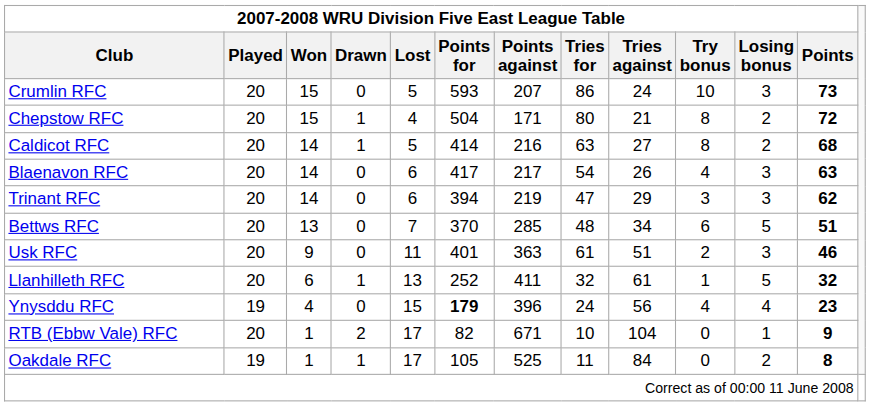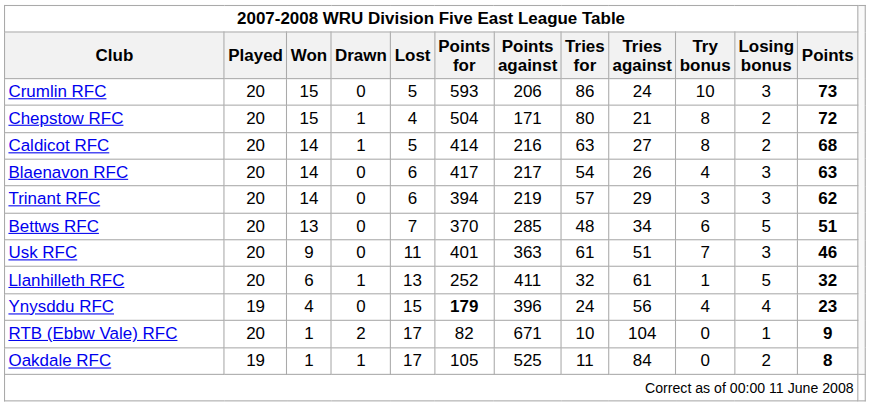 <table class="wikitable" style="float:left; margin-right:15px; text-align: center;">
 <tr>
 <td colspan="12" bgcolor="#FFFFFF" cellpadding="0" cellspacing="0"><strong>2007-2008 WRU Division Five East League Table</strong></td>
 </tr>
 <tr>
 <th bgcolor="#efefef" width="200">Club</th>
 <th bgcolor="#efefef" width="20">Played</th>
 <th bgcolor="#efefef" width="20">Won</th>
 <th bgcolor="#efefef" width="20">Drawn</th>
 <th bgcolor="#efefef" width="20">Lost</th>
 <th bgcolor="#efefef" width="20">Points for</th>
 <th bgcolor="#efefef" width="20">Points against</th>
 <th bgcolor="#efefef" width="20">Tries for</th>
 <th bgcolor="#efefef" width="20">Tries against</th>
 <th bgcolor="#efefef" width="20">Try bonus</th>
 <th bgcolor="#efefef" width="20">Losing bonus</th>
 <th bgcolor="#efefef" width="20">Points</th>
 </tr>
 <tr bgcolor=#ffffff align=center>
 <td align=left><a href='#'>Crumlin RFC</a></td>
 <td>20</td>
 <td>15</td>
 <td>0</td>
 <td>5</td>
 <td>593</td>
-<td>207</td>
+<td>206</td>
 <td>86</td>
 <td>24</td>
 <td>10</td>
 <td>3</td>
 <td><strong>73</strong></td>
 </tr>
 <tr bgcolor=#ffffff align=center>
 <td align=left><a href='#'>Chepstow RFC</a></td>
 <td>20</td>
 <td>15</td>
 <td>1</td>
 <td>4</td>
 <td>504</td>
 <td>171</td>
 <td>80</td>
 <td>21</td>
 <td>8</td>
 <td>2</td>
 <td><strong>72</strong></td>
 </tr>
 <tr bgcolor=#ffffff align=center>
 <td align=left><a href='#'>Caldicot RFC</a></td>
 <td>20</td>
 <td>14</td>
 <td>1</td>
 <td>5</td>
 <td>414</td>
 <td>216</td>
 <td>63</td>
 <td>27</td>
 <td>8</td>
 <td>2</td>
 <td><strong>68</strong></td>
 </tr>
 <tr bgcolor=#ffffff align=center>
 <td align=left><a href='#'>Blaenavon RFC</a></td>
 <td>20</td>
 <td>14</td>
 <td>0</td>
 <td>6</td>
 <td>417</td>
 <td>217</td>
 <td>54</td>
 <td>26</td>
 <td>4</td>
 <td>3</td>
 <td><strong>63</strong></td>
 </tr>
 <tr bgcolor=#ffffff align=center>
 <td align=left><a href='#'>Trinant RFC</a></td>
 <td>20</td>
 <td>14</td>
 <td>0</td>
 <td>6</td>
 <td>394</td>
 <td>219</td>
-<td>47</td>
+<td>57</td>
 <td>29</td>
 <td>3</td>
 <td>3</td>
 <td><strong>62</strong></td>
 </tr>
 <tr bgcolor=#ffffff align=center>
 <td align=left><a href='#'>Bettws RFC</a></td>
 <td>20</td>
 <td>13</td>
 <td>0</td>
 <td>7</td>
 <td>370</td>
 <td>285</td>
 <td>48</td>
 <td>34</td>
 <td>6</td>
 <td>5</td>
 <td><strong>51</strong></td>
 </tr>
 <tr bgcolor=#ffffff align=center>
 <td align=left><a href='#'>Usk RFC</a></td>
 <td>20</td>
 <td>9</td>
 <td>0</td>
 <td>11</td>
 <td>401</td>
 <td>363</td>
 <td>61</td>
 <td>51</td>
-<td>2</td>
+<td>7</td>
 <td>3</td>
 <td><strong>46</strong></td>
 </tr>
 <tr bgcolor=#ffffff align=center>
 <td align=left><a href='#'>Llanhilleth RFC</a></td>
 <td>20</td>
 <td>6</td>
 <td>1</td>
 <td>13</td>
 <td>252</td>
 <td>411</td>
 <td>32</td>
 <td>61</td>
 <td>1</td>
 <td>5</td>
 <td><strong>32</strong></td>
 </tr>
 <tr bgcolor=#ffffff align=center>
 <td align=left><a href='#'>Ynysddu RFC</a></td>
 <td>19</td>
 <td>4</td>
 <td>0</td>
 <td>15</td>
 <td><strong>179</strong></td>
 <td>396</td>
 <td>24</td>
 <td>56</td>
 <td>4</td>
 <td>4</td>
 <td><strong>23</strong></td>
 </tr>
 <tr bgcolor=#ffffff align=center>
 <td align=left><a href='#'>RTB (Ebbw Vale) RFC</a></td>
 <td>20</td>
 <td>1</td>
 <td>2</td>
 <td>17</td>
 <td>82</td>
 <td>671</td>
 <td>10</td>
 <td>104</td>
 <td>0</td>
 <td>1</td>
 <td><strong>9</strong></td>
 </tr>
 <tr bgcolor=#ffffff align=center>
 <td align=left><a href='#'>Oakdale RFC</a></td>
 <td>19</td>
 <td>1</td>
 <td>1</td>
 <td>17</td>
 <td>105</td>
 <td>525</td>
 <td>11</td>
 <td>84</td>
 <td>0</td>
 <td>2</td>
 <td><strong>8</strong></td>
 </tr>
 <tr bgcolor=#ffffff align=center>
 <td colspan="12" align="right" bgcolor="#FFFFFF" cellpadding="0" cellspacing="0"><small>Correct as of 00:00 11 June 2008</small></td>
 <td></td>
 </tr>
 </table>
